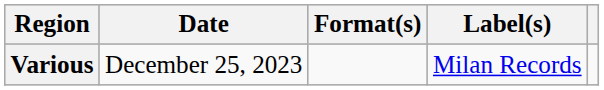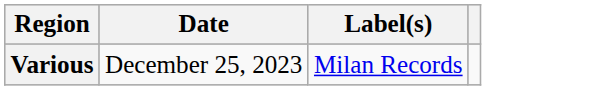 <table class="wikitable plainrowheaders">
 <tr>
 <th scope="col">Region</th>
 <th scope="col">Date</th>
-<th scope="col">Format(s)</th>
 <th scope="col">Label(s)</th>
 <th scope="col"></th>
 </tr>
 <tr>
 <th scope="row">Various</th>
 <td>December 25, 2023</td>
-<td></td>
 <td><a href='#'>Milan Records</a></td>
 <td></td>
 </tr>
 </table>
